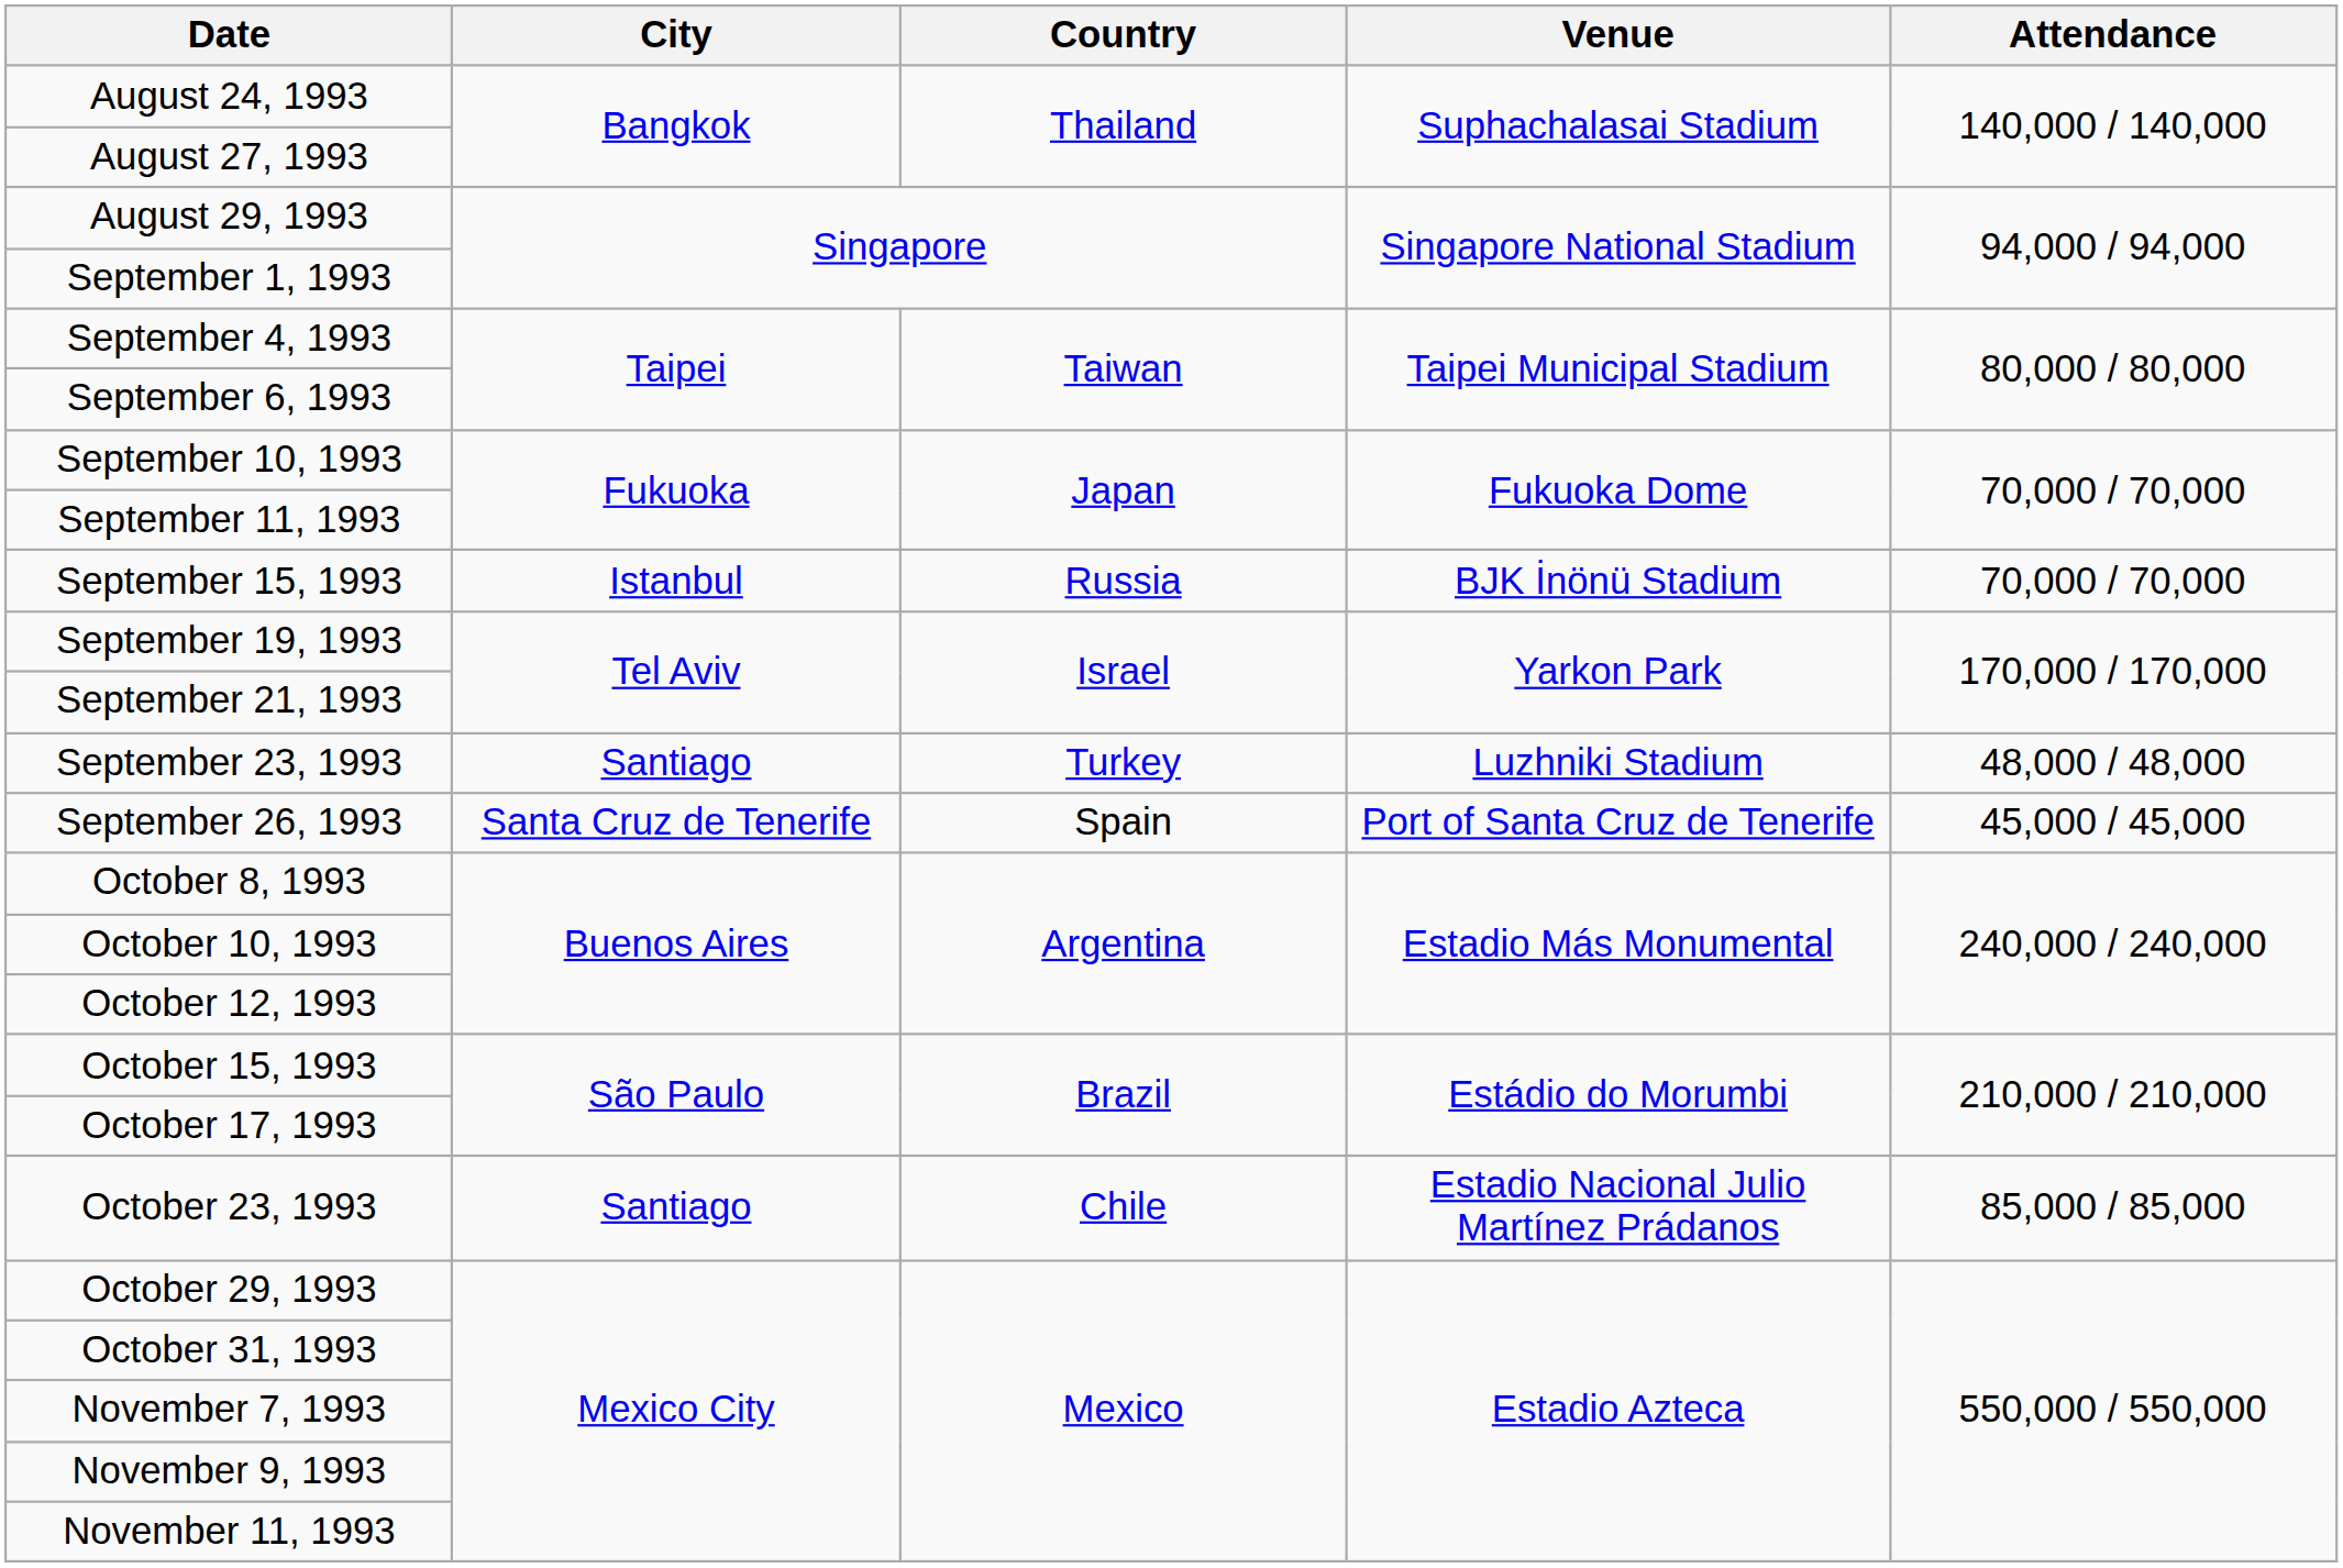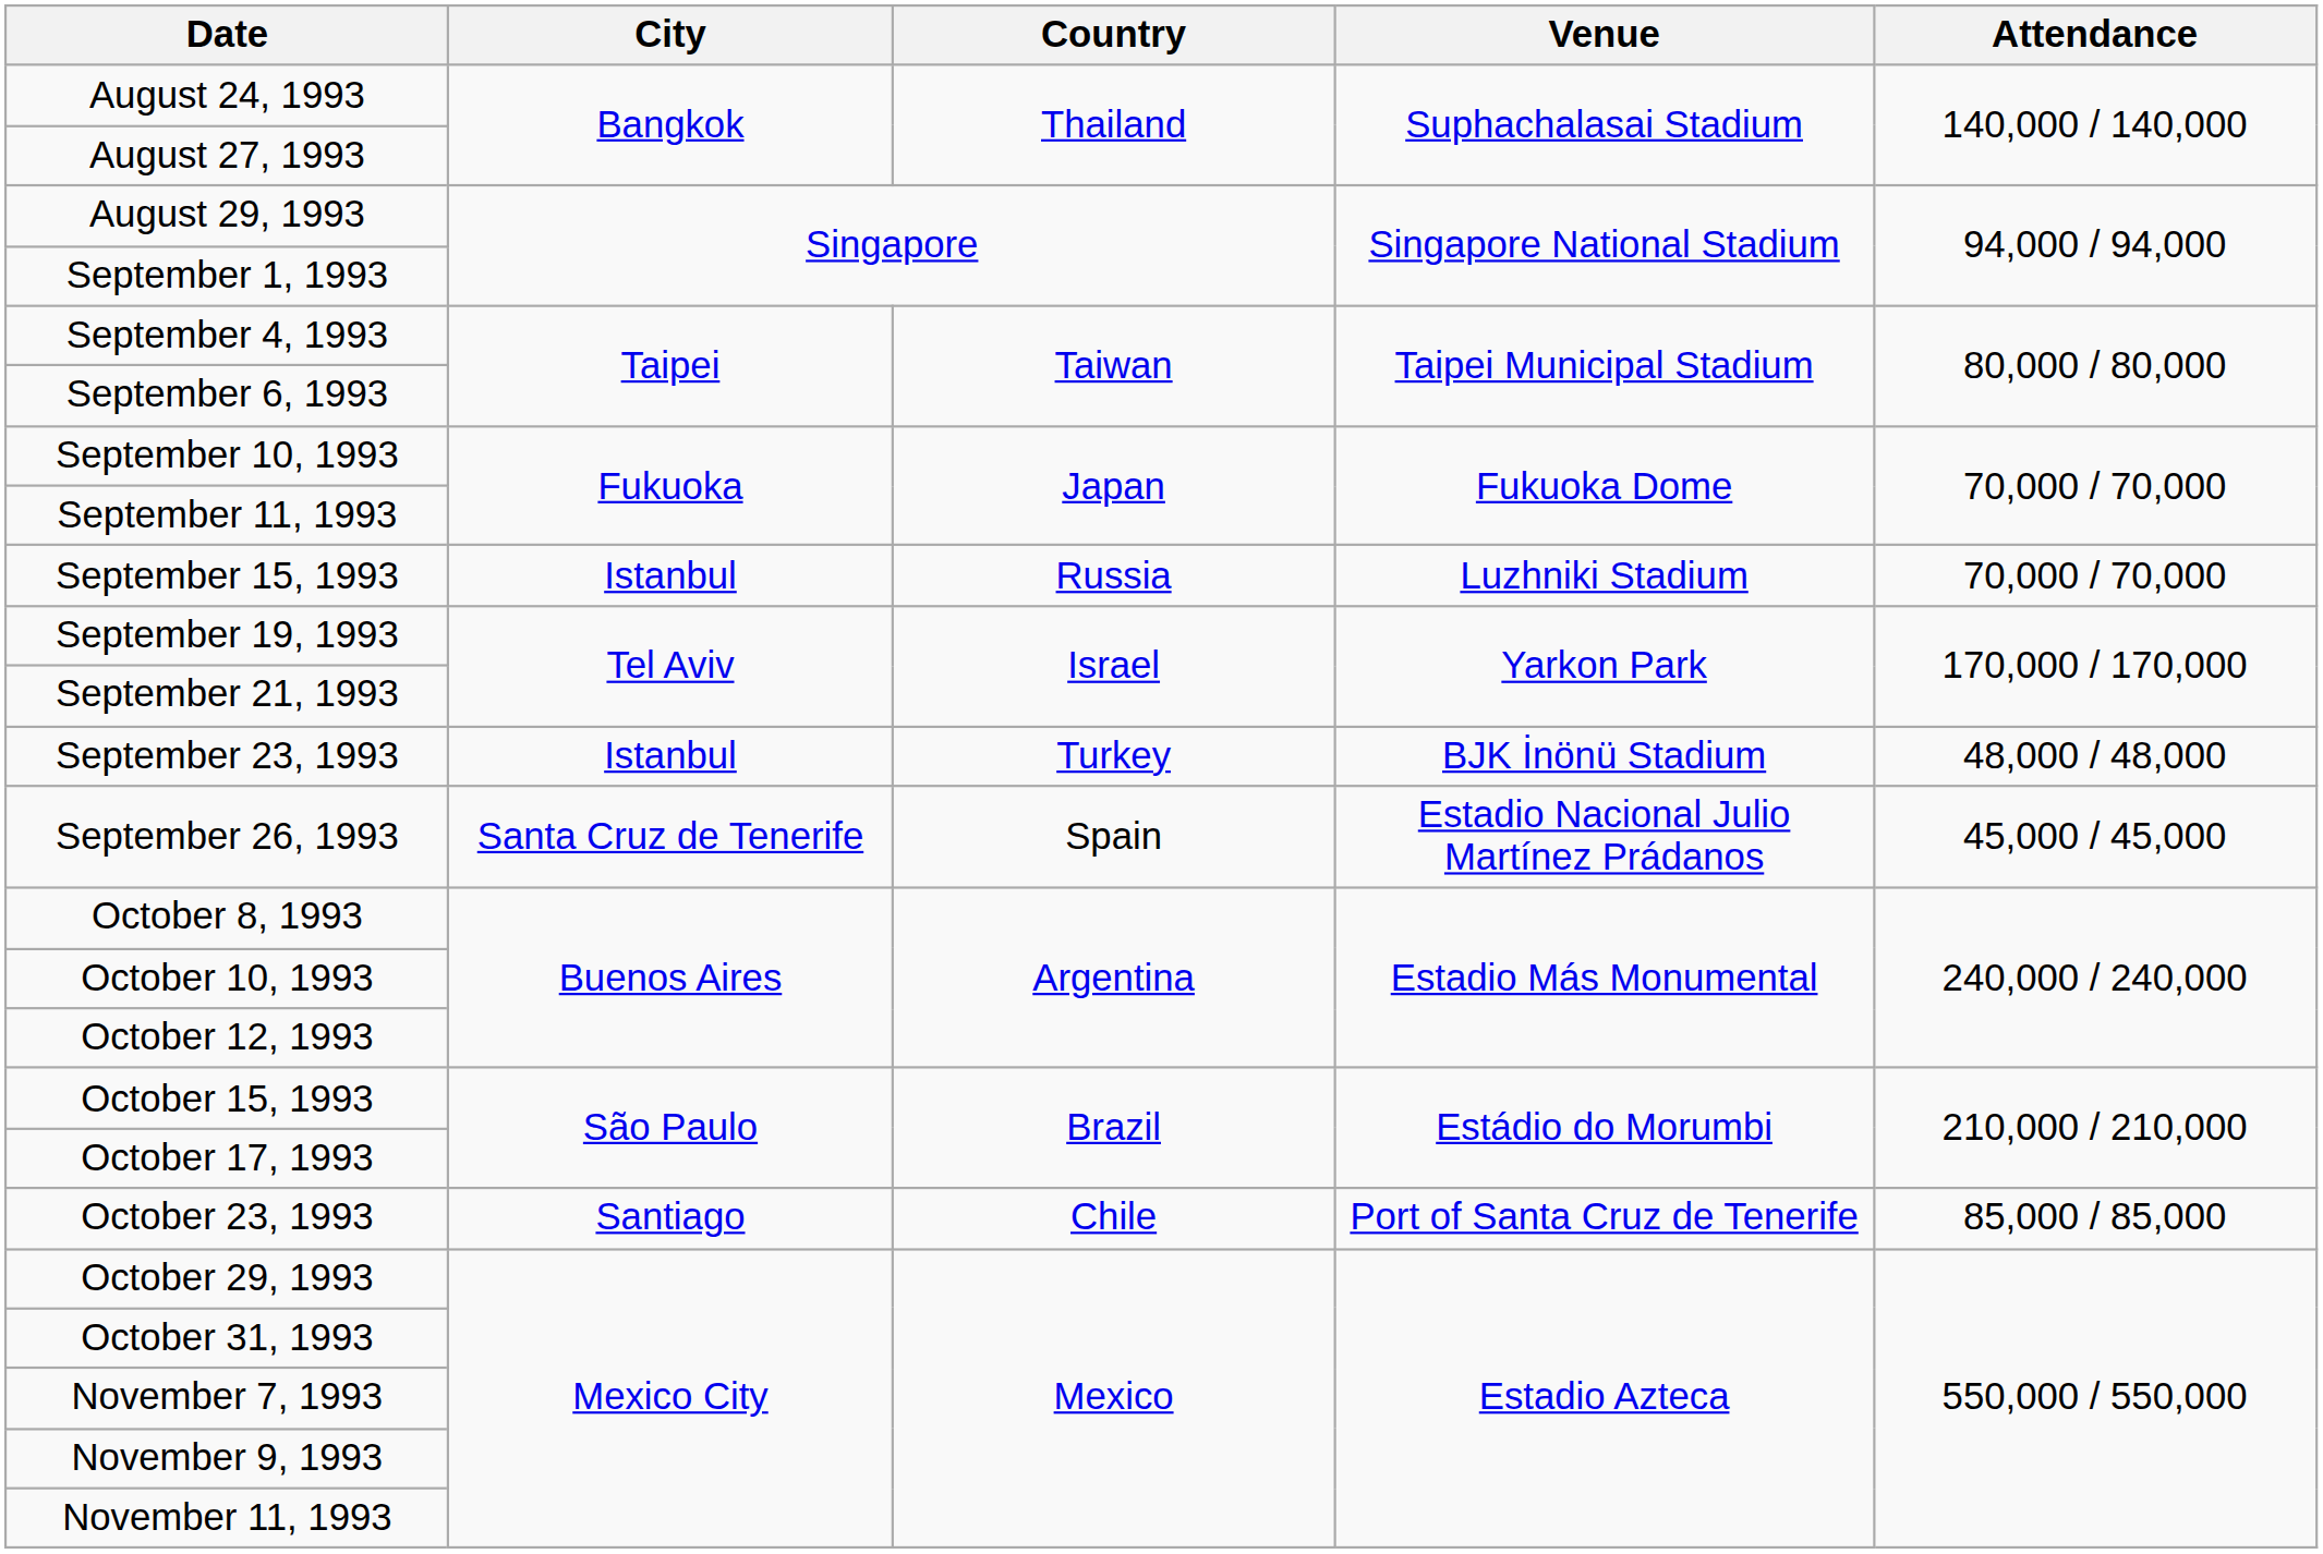 <table class="wikitable" style="text-align:center;">
 <tr>
 <th style="width:180px;">Date</th>
 <th style="width:180px;">City</th>
 <th style="width:180px;">Country</th>
 <th style="width:220px;">Venue</th>
 <th style="width:180px;">Attendance</th>
 </tr>
 <tr>
 <td>August 24, 1993</td>
 <td rowspan="2"><a href='#'>Bangkok</a></td>
 <td rowspan="2"><a href='#'>Thailand</a></td>
 <td rowspan="2"><a href='#'>Suphachalasai Stadium</a></td>
 <td rowspan="2">140,000 / 140,000</td>
 </tr>
 <tr>
 <td>August 27, 1993</td>
 </tr>
 <tr>
 <td>August 29, 1993</td>
 <td colspan="2" rowspan="2"><a href='#'>Singapore</a></td>
 <td rowspan="2"><a href='#'>Singapore National Stadium</a></td>
 <td rowspan="2">94,000 / 94,000</td>
 </tr>
 <tr>
 <td>September 1, 1993</td>
 </tr>
 <tr>
 <td>September 4, 1993</td>
 <td rowspan="2"><a href='#'>Taipei</a></td>
 <td rowspan="2"><a href='#'>Taiwan</a></td>
 <td rowspan="2"><a href='#'>Taipei Municipal Stadium</a></td>
 <td rowspan="2">80,000 / 80,000</td>
 </tr>
 <tr>
 <td>September 6, 1993</td>
 </tr>
 <tr>
 <td>September 10, 1993</td>
 <td rowspan="2"><a href='#'>Fukuoka</a></td>
 <td rowspan="2"><a href='#'>Japan</a></td>
 <td rowspan="2"><a href='#'>Fukuoka Dome</a></td>
 <td rowspan="2">70,000 / 70,000</td>
 </tr>
 <tr>
 <td>September 11, 1993</td>
 </tr>
 <tr>
 <td>September 15, 1993</td>
 <td><a href='#'>Istanbul</a></td>
 <td><a href='#'>Russia</a></td>
-<td><a href='#'>BJK İnönü Stadium</a></td>
+<td><a href='#'>Luzhniki Stadium</a></td>
 <td>70,000 / 70,000</td>
 </tr>
 <tr>
 <td>September 19, 1993</td>
 <td rowspan="2"><a href='#'>Tel Aviv</a></td>
 <td rowspan="2"><a href='#'>Israel</a></td>
 <td rowspan="2"><a href='#'>Yarkon Park</a></td>
 <td rowspan="2">170,000 / 170,000</td>
 </tr>
 <tr>
 <td>September 21, 1993</td>
 </tr>
 <tr>
 <td>September 23, 1993</td>
-<td><a href='#'>Santiago</a></td>
+<td><a href='#'>Istanbul</a></td>
 <td><a href='#'>Turkey</a></td>
-<td><a href='#'>Luzhniki Stadium</a></td>
+<td><a href='#'>BJK İnönü Stadium</a></td>
 <td>48,000 / 48,000</td>
 </tr>
 <tr>
 <td>September 26, 1993</td>
 <td><a href='#'>Santa Cruz de Tenerife</a></td>
 <td>Spain</td>
-<td><a href='#'>Port of Santa Cruz de Tenerife</a></td>
+<td><a href='#'>Estadio Nacional Julio Martínez Prádanos</a></td>
 <td>45,000 / 45,000</td>
 </tr>
 <tr>
 <td>October 8, 1993</td>
 <td rowspan="3"><a href='#'>Buenos Aires</a></td>
 <td rowspan="3"><a href='#'>Argentina</a></td>
 <td rowspan="3"><a href='#'>Estadio Más Monumental</a></td>
 <td rowspan="3">240,000 / 240,000</td>
 </tr>
 <tr>
 <td>October 10, 1993</td>
 </tr>
 <tr>
 <td>October 12, 1993</td>
 </tr>
 <tr>
 <td>October 15, 1993</td>
 <td rowspan="2"><a href='#'>São Paulo</a></td>
 <td rowspan="2"><a href='#'>Brazil</a></td>
 <td rowspan="2"><a href='#'>Estádio do Morumbi</a></td>
 <td rowspan="2">210,000 / 210,000</td>
 </tr>
 <tr>
 <td>October 17, 1993</td>
 </tr>
 <tr>
 <td>October 23, 1993</td>
 <td><a href='#'>Santiago</a></td>
 <td><a href='#'>Chile</a></td>
-<td><a href='#'>Estadio Nacional Julio Martínez Prádanos</a></td>
+<td><a href='#'>Port of Santa Cruz de Tenerife</a></td>
 <td>85,000 / 85,000</td>
 </tr>
 <tr>
 <td>October 29, 1993</td>
 <td rowspan="5"><a href='#'>Mexico City</a></td>
 <td rowspan="5"><a href='#'>Mexico</a></td>
 <td rowspan="5"><a href='#'>Estadio Azteca</a></td>
 <td rowspan="5">550,000 / 550,000</td>
 </tr>
 <tr>
 <td>October 31, 1993</td>
 </tr>
 <tr>
 <td>November 7, 1993</td>
 </tr>
 <tr>
 <td>November 9, 1993</td>
 </tr>
 <tr>
 <td>November 11, 1993</td>
 </tr>
 </table>
